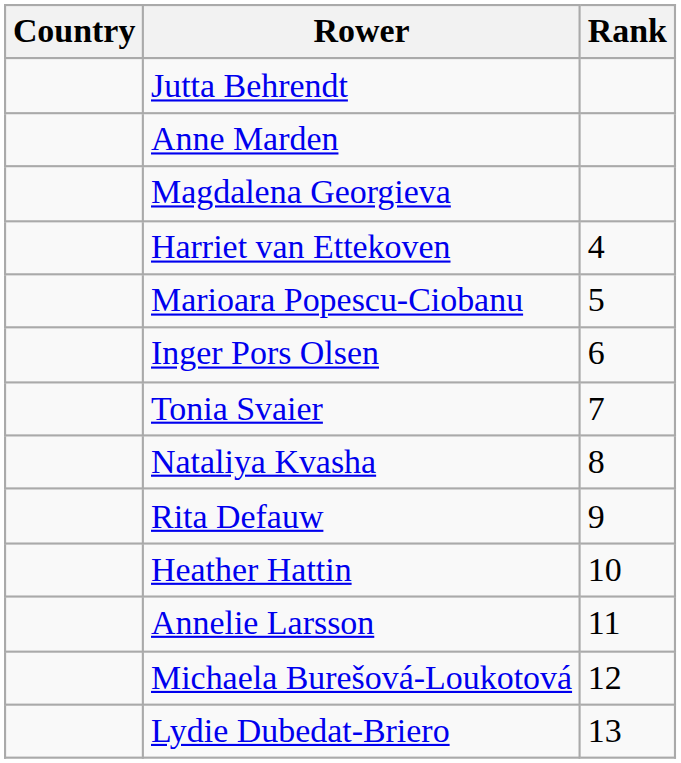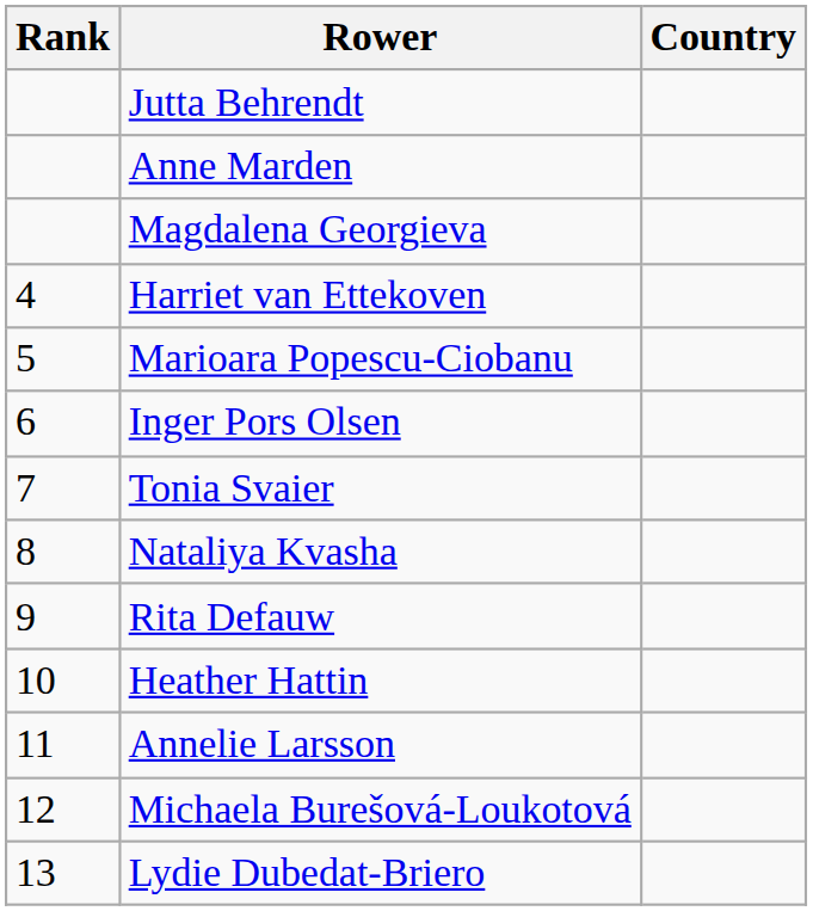 <table class="wikitable sortable">
 <tr>
+<th>Rank</th>
+<th>Rower</th>
 <th>Country</th>
-<th>Rower</th>
-<th>Rank</th>
 </tr>
 <tr>
 <td></td>
 <td><a href='#'>Jutta Behrendt</a></td>
 <td></td>
 </tr>
 <tr>
 <td></td>
 <td><a href='#'>Anne Marden</a></td>
 <td></td>
 </tr>
 <tr>
 <td></td>
 <td><a href='#'>Magdalena Georgieva</a></td>
 <td></td>
 </tr>
 <tr>
+<td>4</td>
+<td><a href='#'>Harriet van Ettekoven</a></td>
 <td></td>
-<td><a href='#'>Harriet van Ettekoven</a></td>
-<td>4</td>
 </tr>
 <tr>
+<td>5</td>
+<td><a href='#'>Marioara Popescu-Ciobanu</a></td>
 <td></td>
-<td><a href='#'>Marioara Popescu-Ciobanu</a></td>
-<td>5</td>
 </tr>
 <tr>
+<td>6</td>
+<td><a href='#'>Inger Pors Olsen</a></td>
 <td></td>
-<td><a href='#'>Inger Pors Olsen</a></td>
-<td>6</td>
 </tr>
 <tr>
+<td>7</td>
+<td><a href='#'>Tonia Svaier</a></td>
 <td></td>
-<td><a href='#'>Tonia Svaier</a></td>
-<td>7</td>
 </tr>
 <tr>
+<td>8</td>
+<td><a href='#'>Nataliya Kvasha</a></td>
 <td></td>
-<td><a href='#'>Nataliya Kvasha</a></td>
-<td>8</td>
 </tr>
 <tr>
+<td>9</td>
+<td><a href='#'>Rita Defauw</a></td>
 <td></td>
-<td><a href='#'>Rita Defauw</a></td>
-<td>9</td>
 </tr>
 <tr>
+<td>10</td>
+<td><a href='#'>Heather Hattin</a></td>
 <td></td>
-<td><a href='#'>Heather Hattin</a></td>
-<td>10</td>
 </tr>
 <tr>
+<td>11</td>
+<td><a href='#'>Annelie Larsson</a></td>
 <td></td>
-<td><a href='#'>Annelie Larsson</a></td>
-<td>11</td>
 </tr>
 <tr>
+<td>12</td>
+<td><a href='#'>Michaela Burešová-Loukotová</a></td>
 <td></td>
-<td><a href='#'>Michaela Burešová-Loukotová</a></td>
-<td>12</td>
 </tr>
 <tr>
+<td>13</td>
+<td><a href='#'>Lydie Dubedat-Briero</a></td>
 <td></td>
-<td><a href='#'>Lydie Dubedat-Briero</a></td>
-<td>13</td>
 </tr>
 </table>
